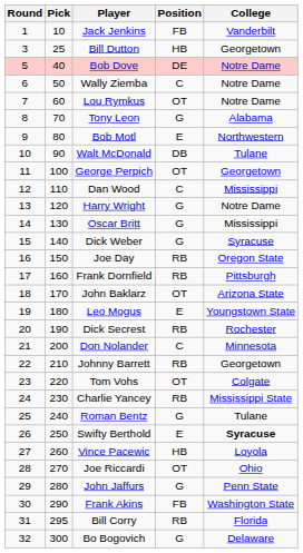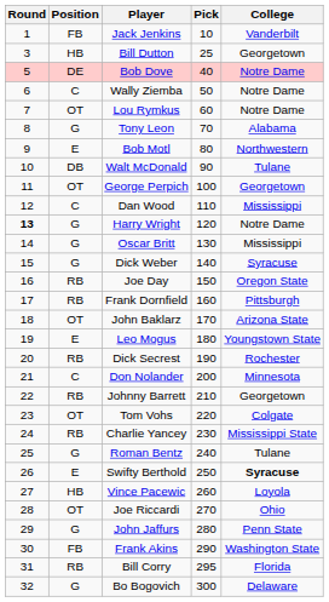 <table class="wikitable sortable sortable"  style="text-align:center;">
 <tr>
 <th>Round</th>
+<th>Position</th>
+<th>Player</th>
 <th>Pick</th>
-<th>Player</th>
-<th>Position</th>
 <th>College</th>
 </tr>
 <tr>
 <td>1</td>
+<td>FB</td>
+<td><a href='#'>Jack Jenkins</a></td>
 <td>10</td>
-<td><a href='#'>Jack Jenkins</a></td>
-<td>FB</td>
 <td><a href='#'>Vanderbilt</a></td>
 </tr>
 <tr>
 <td>3</td>
+<td>HB</td>
+<td><a href='#'>Bill Dutton</a></td>
 <td>25</td>
-<td><a href='#'>Bill Dutton</a></td>
-<td>HB</td>
 <td>Georgetown</td>
 </tr>
 <tr style="background:#fcc;">
 <td>5</td>
+<td>DE</td>
+<td><a href='#'>Bob Dove</a></td>
 <td>40</td>
-<td><a href='#'>Bob Dove</a></td>
-<td>DE</td>
 <td><a href='#'>Notre Dame</a></td>
 </tr>
 <tr>
 <td>6</td>
+<td>C</td>
+<td>Wally Ziemba</td>
 <td>50</td>
-<td>Wally Ziemba</td>
-<td>C</td>
 <td>Notre Dame</td>
 </tr>
 <tr>
 <td>7</td>
+<td>OT</td>
+<td><a href='#'>Lou Rymkus</a></td>
 <td>60</td>
-<td><a href='#'>Lou Rymkus</a></td>
-<td>OT</td>
 <td>Notre Dame</td>
 </tr>
 <tr>
 <td>8</td>
+<td>G</td>
+<td><a href='#'>Tony Leon</a></td>
 <td>70</td>
-<td><a href='#'>Tony Leon</a></td>
-<td>G</td>
 <td><a href='#'>Alabama</a></td>
 </tr>
 <tr>
 <td>9</td>
+<td>E</td>
+<td><a href='#'>Bob Motl</a></td>
 <td>80</td>
-<td><a href='#'>Bob Motl</a></td>
-<td>E</td>
 <td><a href='#'>Northwestern</a></td>
 </tr>
 <tr>
 <td>10</td>
+<td>DB</td>
+<td><a href='#'>Walt McDonald</a></td>
 <td>90</td>
-<td><a href='#'>Walt McDonald</a></td>
-<td>DB</td>
 <td><a href='#'>Tulane</a></td>
 </tr>
 <tr>
 <td>11</td>
+<td>OT</td>
+<td><a href='#'>George Perpich</a></td>
 <td>100</td>
-<td><a href='#'>George Perpich</a></td>
-<td>OT</td>
 <td><a href='#'>Georgetown</a></td>
 </tr>
 <tr>
 <td>12</td>
+<td>C</td>
+<td>Dan Wood</td>
 <td>110</td>
-<td>Dan Wood</td>
-<td>C</td>
 <td><a href='#'>Mississippi</a></td>
 </tr>
 <tr>
-<td>13</td>
+<td><strong>13</strong></td>
+<td>G</td>
+<td><a href='#'>Harry Wright</a></td>
 <td>120</td>
-<td><a href='#'>Harry Wright</a></td>
-<td>G</td>
 <td>Notre Dame</td>
 </tr>
 <tr>
 <td>14</td>
+<td>G</td>
+<td><a href='#'>Oscar Britt</a></td>
 <td>130</td>
-<td><a href='#'>Oscar Britt</a></td>
-<td>G</td>
 <td>Mississippi</td>
 </tr>
 <tr>
 <td>15</td>
+<td>G</td>
+<td>Dick Weber</td>
 <td>140</td>
-<td>Dick Weber</td>
-<td>G</td>
 <td><a href='#'>Syracuse</a></td>
 </tr>
 <tr>
 <td>16</td>
+<td>RB</td>
+<td>Joe Day</td>
 <td>150</td>
-<td>Joe Day</td>
-<td>RB</td>
 <td><a href='#'>Oregon State</a></td>
 </tr>
 <tr>
 <td>17</td>
+<td>RB</td>
+<td>Frank Dornfield</td>
 <td>160</td>
-<td>Frank Dornfield</td>
-<td>RB</td>
 <td><a href='#'>Pittsburgh</a></td>
 </tr>
 <tr>
 <td>18</td>
+<td>OT</td>
+<td>John Baklarz</td>
 <td>170</td>
-<td>John Baklarz</td>
-<td>OT</td>
 <td><a href='#'>Arizona State</a></td>
 </tr>
 <tr>
 <td>19</td>
+<td>E</td>
+<td><a href='#'>Leo Mogus</a></td>
 <td>180</td>
-<td><a href='#'>Leo Mogus</a></td>
-<td>E</td>
 <td><a href='#'>Youngstown State</a></td>
 </tr>
 <tr>
 <td>20</td>
+<td>RB</td>
+<td>Dick Secrest</td>
 <td>190</td>
-<td>Dick Secrest</td>
-<td>RB</td>
 <td><a href='#'>Rochester</a></td>
 </tr>
 <tr>
 <td>21</td>
+<td>C</td>
+<td><a href='#'>Don Nolander</a></td>
 <td>200</td>
-<td><a href='#'>Don Nolander</a></td>
-<td>C</td>
 <td><a href='#'>Minnesota</a></td>
 </tr>
 <tr>
 <td>22</td>
+<td>RB</td>
+<td>Johnny Barrett</td>
 <td>210</td>
-<td>Johnny Barrett</td>
-<td>RB</td>
 <td>Georgetown</td>
 </tr>
 <tr>
 <td>23</td>
+<td>OT</td>
+<td>Tom Vohs</td>
 <td>220</td>
-<td>Tom Vohs</td>
-<td>OT</td>
 <td><a href='#'>Colgate</a></td>
 </tr>
 <tr>
 <td>24</td>
+<td>RB</td>
+<td>Charlie Yancey</td>
 <td>230</td>
-<td>Charlie Yancey</td>
-<td>RB</td>
 <td><a href='#'>Mississippi State</a></td>
 </tr>
 <tr>
 <td>25</td>
+<td>G</td>
+<td><a href='#'>Roman Bentz</a></td>
 <td>240</td>
-<td><a href='#'>Roman Bentz</a></td>
-<td>G</td>
 <td>Tulane</td>
 </tr>
 <tr>
 <td>26</td>
+<td>E</td>
+<td>Swifty Berthold</td>
 <td>250</td>
-<td>Swifty Berthold</td>
-<td>E</td>
 <td><strong>Syracuse</strong></td>
 </tr>
 <tr>
 <td>27</td>
+<td>HB</td>
+<td><a href='#'>Vince Pacewic</a></td>
 <td>260</td>
-<td><a href='#'>Vince Pacewic</a></td>
-<td>HB</td>
 <td><a href='#'>Loyola</a></td>
 </tr>
 <tr>
 <td>28</td>
+<td>OT</td>
+<td>Joe Riccardi</td>
 <td>270</td>
-<td>Joe Riccardi</td>
-<td>OT</td>
 <td><a href='#'>Ohio</a></td>
 </tr>
 <tr>
 <td>29</td>
+<td>G</td>
+<td><a href='#'>John Jaffurs</a></td>
 <td>280</td>
-<td><a href='#'>John Jaffurs</a></td>
-<td>G</td>
 <td><a href='#'>Penn State</a></td>
 </tr>
 <tr>
 <td>30</td>
+<td>FB</td>
+<td><a href='#'>Frank Akins</a></td>
 <td>290</td>
-<td><a href='#'>Frank Akins</a></td>
-<td>FB</td>
 <td><a href='#'>Washington State</a></td>
 </tr>
 <tr>
 <td>31</td>
+<td>RB</td>
+<td>Bill Corry</td>
 <td>295</td>
-<td>Bill Corry</td>
-<td>RB</td>
 <td><a href='#'>Florida</a></td>
 </tr>
 <tr>
 <td>32</td>
+<td>G</td>
+<td>Bo Bogovich</td>
 <td>300</td>
-<td>Bo Bogovich</td>
-<td>G</td>
 <td><a href='#'>Delaware</a></td>
 </tr>
 </table>
